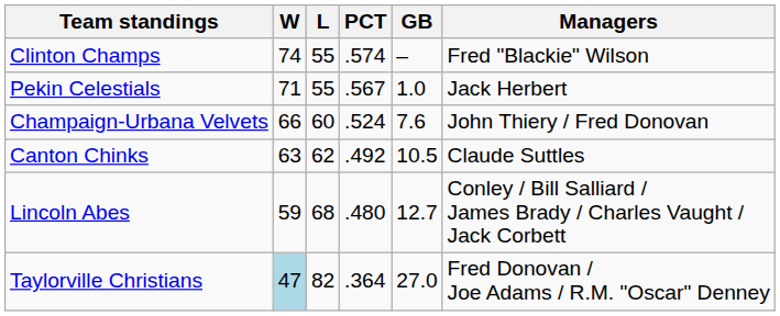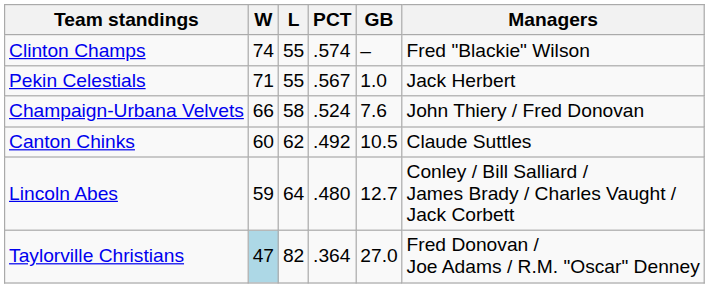 <table class="wikitable">
 <tr>
 <th>Team standings</th>
 <th>W</th>
 <th>L</th>
 <th>PCT</th>
 <th>GB</th>
 <th>Managers</th>
 </tr>
 <tr>
 <td><a href='#'>Clinton Champs</a></td>
 <td>74</td>
 <td>55</td>
 <td>.574</td>
 <td>–</td>
 <td>Fred "Blackie" Wilson</td>
 </tr>
 <tr>
 <td><a href='#'>Pekin Celestials</a></td>
 <td>71</td>
 <td>55</td>
 <td>.567</td>
 <td>1.0</td>
 <td>Jack Herbert</td>
 </tr>
 <tr>
 <td><a href='#'>Champaign-Urbana Velvets</a></td>
 <td>66</td>
-<td>60</td>
+<td>58</td>
 <td>.524</td>
 <td>7.6</td>
 <td>John Thiery / Fred Donovan</td>
 </tr>
 <tr>
 <td><a href='#'>Canton Chinks</a></td>
-<td>63</td>
+<td>60</td>
 <td>62</td>
 <td>.492</td>
 <td>10.5</td>
 <td>Claude Suttles</td>
 </tr>
 <tr>
 <td><a href='#'>Lincoln Abes</a></td>
 <td>59</td>
-<td>68</td>
+<td>64</td>
 <td>.480</td>
 <td>12.7</td>
 <td>Conley / Bill Salliard / <br>James Brady / Charles Vaught /<br> Jack Corbett</td>
 </tr>
 <tr>
 <td><a href='#'>Taylorville Christians</a></td>
 <td style="background: lightblue;">47</td>
 <td>82</td>
 <td>.364</td>
 <td>27.0</td>
 <td>Fred Donovan /<br>Joe Adams / R.M. "Oscar" Denney</td>
 </tr>
 </table>
